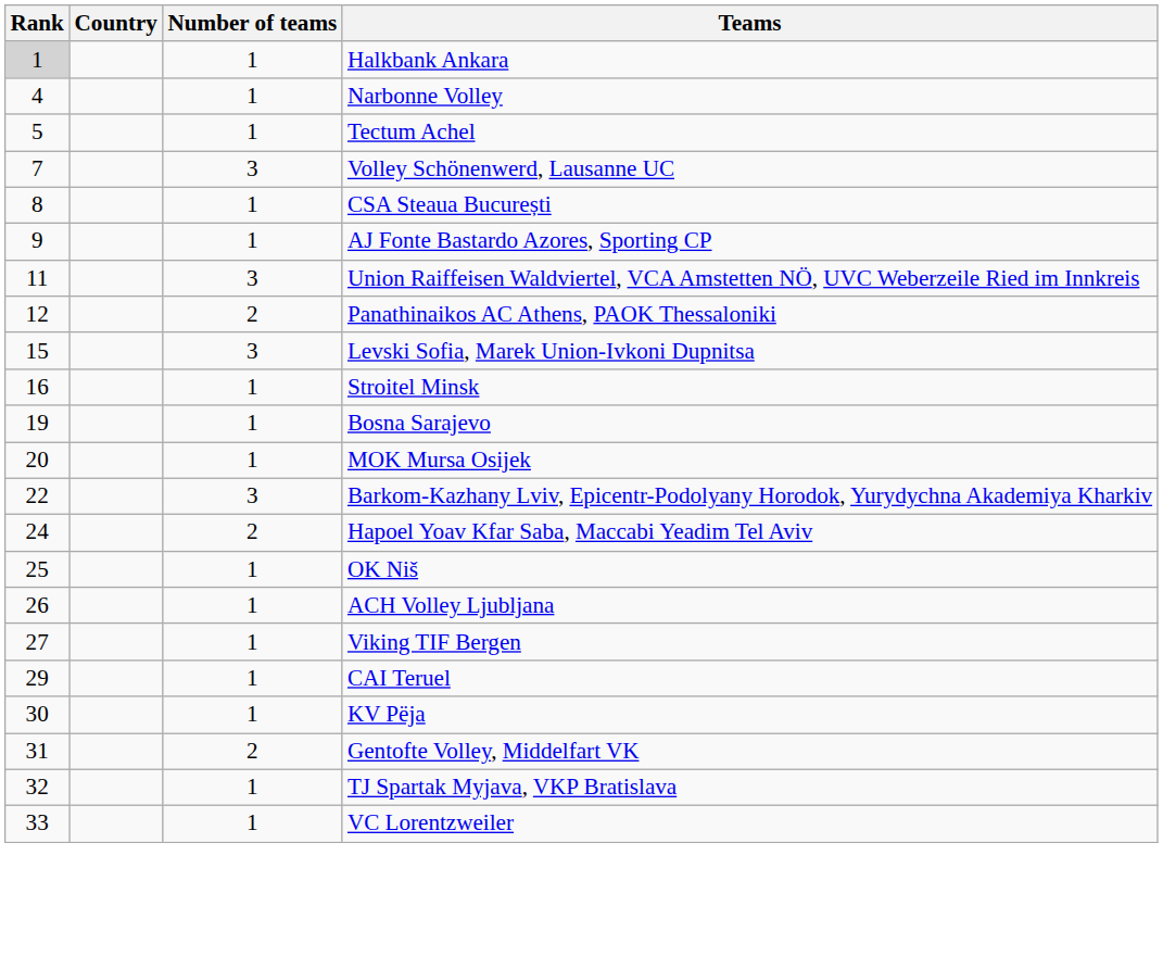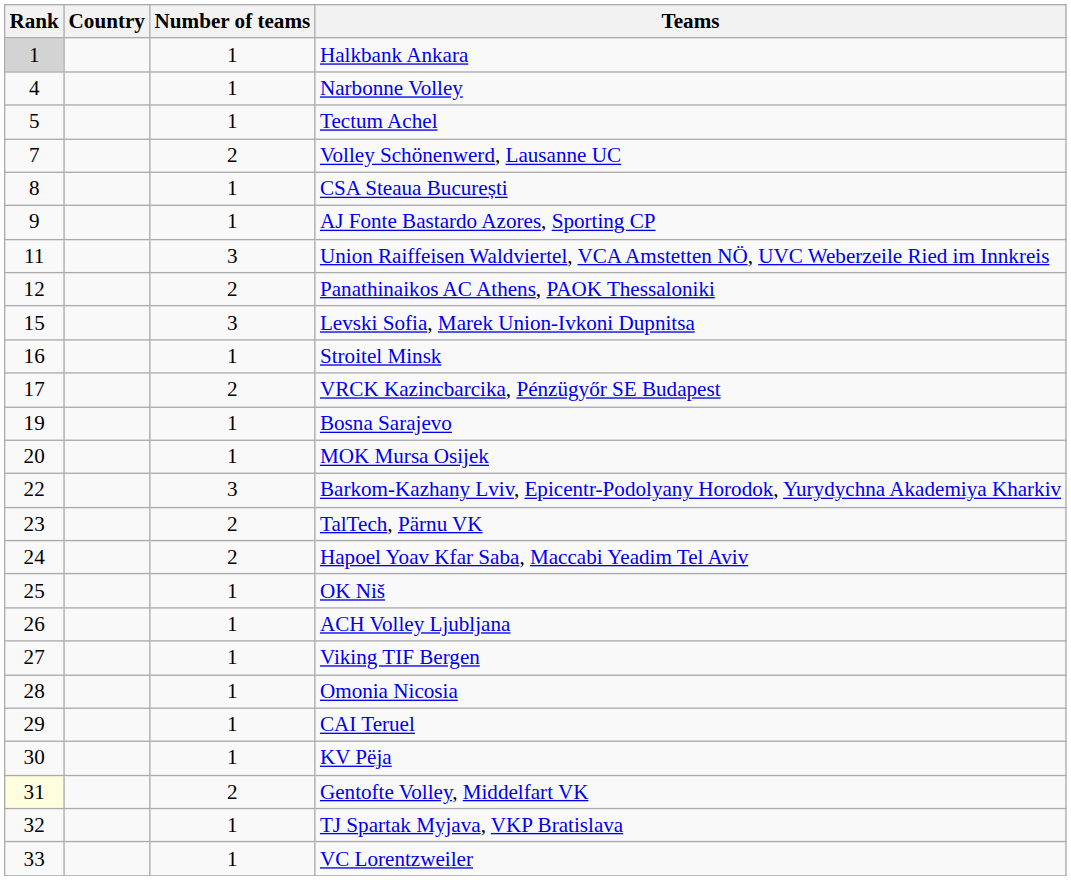 <table class="wikitable" style="text-align:left">
 <tr>
 <th>Rank</th>
 <th>Country</th>
 <th>Number of teams</th>
 <th>Teams</th>
 </tr>
 <tr>
 <td align="center" style="background: lightgrey;">1</td>
 <td></td>
 <td align="center">1</td>
 <td><a href='#'>Halkbank Ankara</a></td>
 </tr>
 <tr>
 <td align="center">4</td>
 <td></td>
 <td align="center">1</td>
 <td><a href='#'>Narbonne Volley</a></td>
 </tr>
 <tr>
 <td align="center">5</td>
 <td></td>
 <td align="center">1</td>
 <td><a href='#'>Tectum Achel</a></td>
 </tr>
 <tr>
 <td align="center">7</td>
 <td></td>
-<td align="center">3</td>
+<td align="center">2</td>
 <td><a href='#'>Volley Schönenwerd</a>, <a href='#'>Lausanne UC</a></td>
 </tr>
 <tr>
 <td align="center">8</td>
 <td></td>
 <td align="center">1</td>
 <td><a href='#'>CSA Steaua București</a></td>
 </tr>
 <tr>
 <td align="center">9</td>
 <td></td>
 <td align="center">1</td>
 <td><a href='#'>AJ Fonte Bastardo Azores</a>, <a href='#'>Sporting CP</a></td>
 </tr>
 <tr>
 <td align="center">11</td>
 <td></td>
 <td align="center">3</td>
 <td><a href='#'>Union Raiffeisen Waldviertel</a>, <a href='#'>VCA Amstetten NÖ</a>, <a href='#'>UVC Weberzeile Ried im Innkreis</a></td>
 </tr>
 <tr>
 <td align="center">12</td>
 <td></td>
 <td align="center">2</td>
 <td><a href='#'>Panathinaikos AC Athens</a>, <a href='#'>PAOK Thessaloniki</a></td>
 </tr>
 <tr>
 <td align="center">15</td>
 <td></td>
 <td align="center">3</td>
 <td><a href='#'>Levski Sofia</a>, <a href='#'>Marek Union-Ivkoni Dupnitsa</a></td>
 </tr>
 <tr>
 <td align="center">16</td>
 <td></td>
 <td align="center">1</td>
 <td><a href='#'>Stroitel Minsk</a></td>
 </tr>
 <tr>
+<td align="center">17</td>
+<td></td>
+<td align="center">2</td>
+<td><a href='#'>VRCK Kazincbarcika</a>, <a href='#'>Pénzügyőr SE Budapest</a></td>
+</tr>
+<tr>
 <td align="center">19</td>
 <td></td>
 <td align="center">1</td>
 <td><a href='#'>Bosna Sarajevo</a></td>
 </tr>
 <tr>
 <td align="center">20</td>
 <td></td>
 <td align="center">1</td>
 <td><a href='#'>MOK Mursa Osijek</a></td>
 </tr>
 <tr>
 <td align="center">22</td>
 <td></td>
 <td align="center">3</td>
 <td><a href='#'>Barkom-Kazhany Lviv</a>, <a href='#'>Epicentr-Podolyany Horodok</a>, <a href='#'>Yurydychna Akademiya Kharkiv</a></td>
+</tr>
+<tr>
+<td align="center">23</td>
+<td></td>
+<td align="center">2</td>
+<td><a href='#'>TalTech</a>, <a href='#'>Pärnu VK</a></td>
 </tr>
 <tr>
 <td align="center">24</td>
 <td></td>
 <td align="center">2</td>
 <td><a href='#'>Hapoel Yoav Kfar Saba</a>, <a href='#'>Maccabi Yeadim Tel Aviv</a></td>
 </tr>
 <tr>
 <td align="center">25</td>
 <td></td>
 <td align="center">1</td>
 <td><a href='#'>OK Niš</a></td>
 </tr>
 <tr>
 <td align="center">26</td>
 <td></td>
 <td align="center">1</td>
 <td><a href='#'>ACH Volley Ljubljana</a></td>
 </tr>
 <tr>
 <td align="center">27</td>
 <td></td>
 <td align="center">1</td>
 <td><a href='#'>Viking TIF Bergen</a></td>
 </tr>
 <tr>
+<td align="center">28</td>
+<td></td>
+<td align="center">1</td>
+<td><a href='#'>Omonia Nicosia</a></td>
+</tr>
+<tr>
 <td align="center">29</td>
 <td></td>
 <td align="center">1</td>
 <td><a href='#'>CAI Teruel</a></td>
 </tr>
 <tr>
 <td align="center">30</td>
 <td></td>
 <td align="center">1</td>
 <td><a href='#'>KV Pëja</a></td>
 </tr>
 <tr>
-<td align="center">31</td>
+<td align="center" style="background: lightyellow;">31</td>
 <td></td>
 <td align="center">2</td>
 <td><a href='#'>Gentofte Volley</a>, <a href='#'>Middelfart VK</a></td>
 </tr>
 <tr>
 <td align="center">32</td>
 <td></td>
 <td align="center">1</td>
 <td><a href='#'>TJ Spartak Myjava</a>, <a href='#'>VKP Bratislava</a></td>
 </tr>
 <tr>
 <td align="center">33</td>
 <td></td>
 <td align="center">1</td>
 <td><a href='#'>VC Lorentzweiler</a></td>
 </tr>
 </table>
